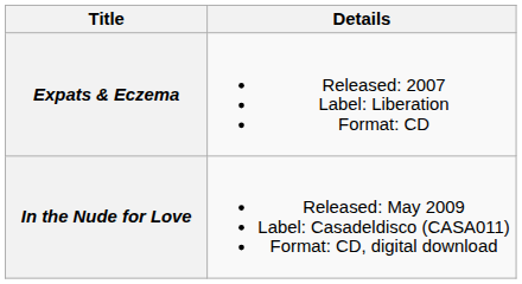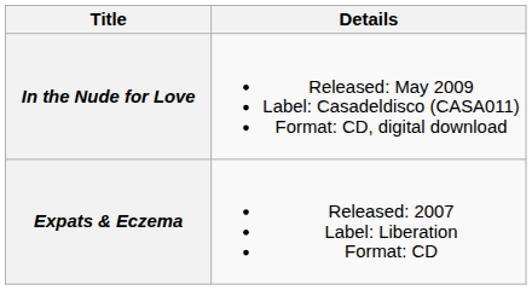 <table class="wikitable plainrowheaders" style="text-align:center;" border="1">
 <tr>
 <th scope="col" style="width:11em;">Title</th>
 <th scope="col" style="width:17em;">Details</th>
 </tr>
 <tr>
+<th scope="row"><em>In the Nude for Love</em></th>
+<td><br><ul><li>Released: May 2009</li><li>Label: Casadeldisco (CASA011)</li><li>Format: CD, digital download</li></ul></td>
+</tr>
+<tr>
 <th scope="row"><em>Expats & Eczema</em></th>
 <td><br><ul><li>Released: 2007</li><li>Label: Liberation</li><li>Format: CD</li></ul></td>
 </tr>
-<tr>
-<th scope="row"><em>In the Nude for Love</em></th>
-<td><br><ul><li>Released: May 2009</li><li>Label: Casadeldisco (CASA011)</li><li>Format: CD, digital download</li></ul></td>
-</tr>
 </table>
